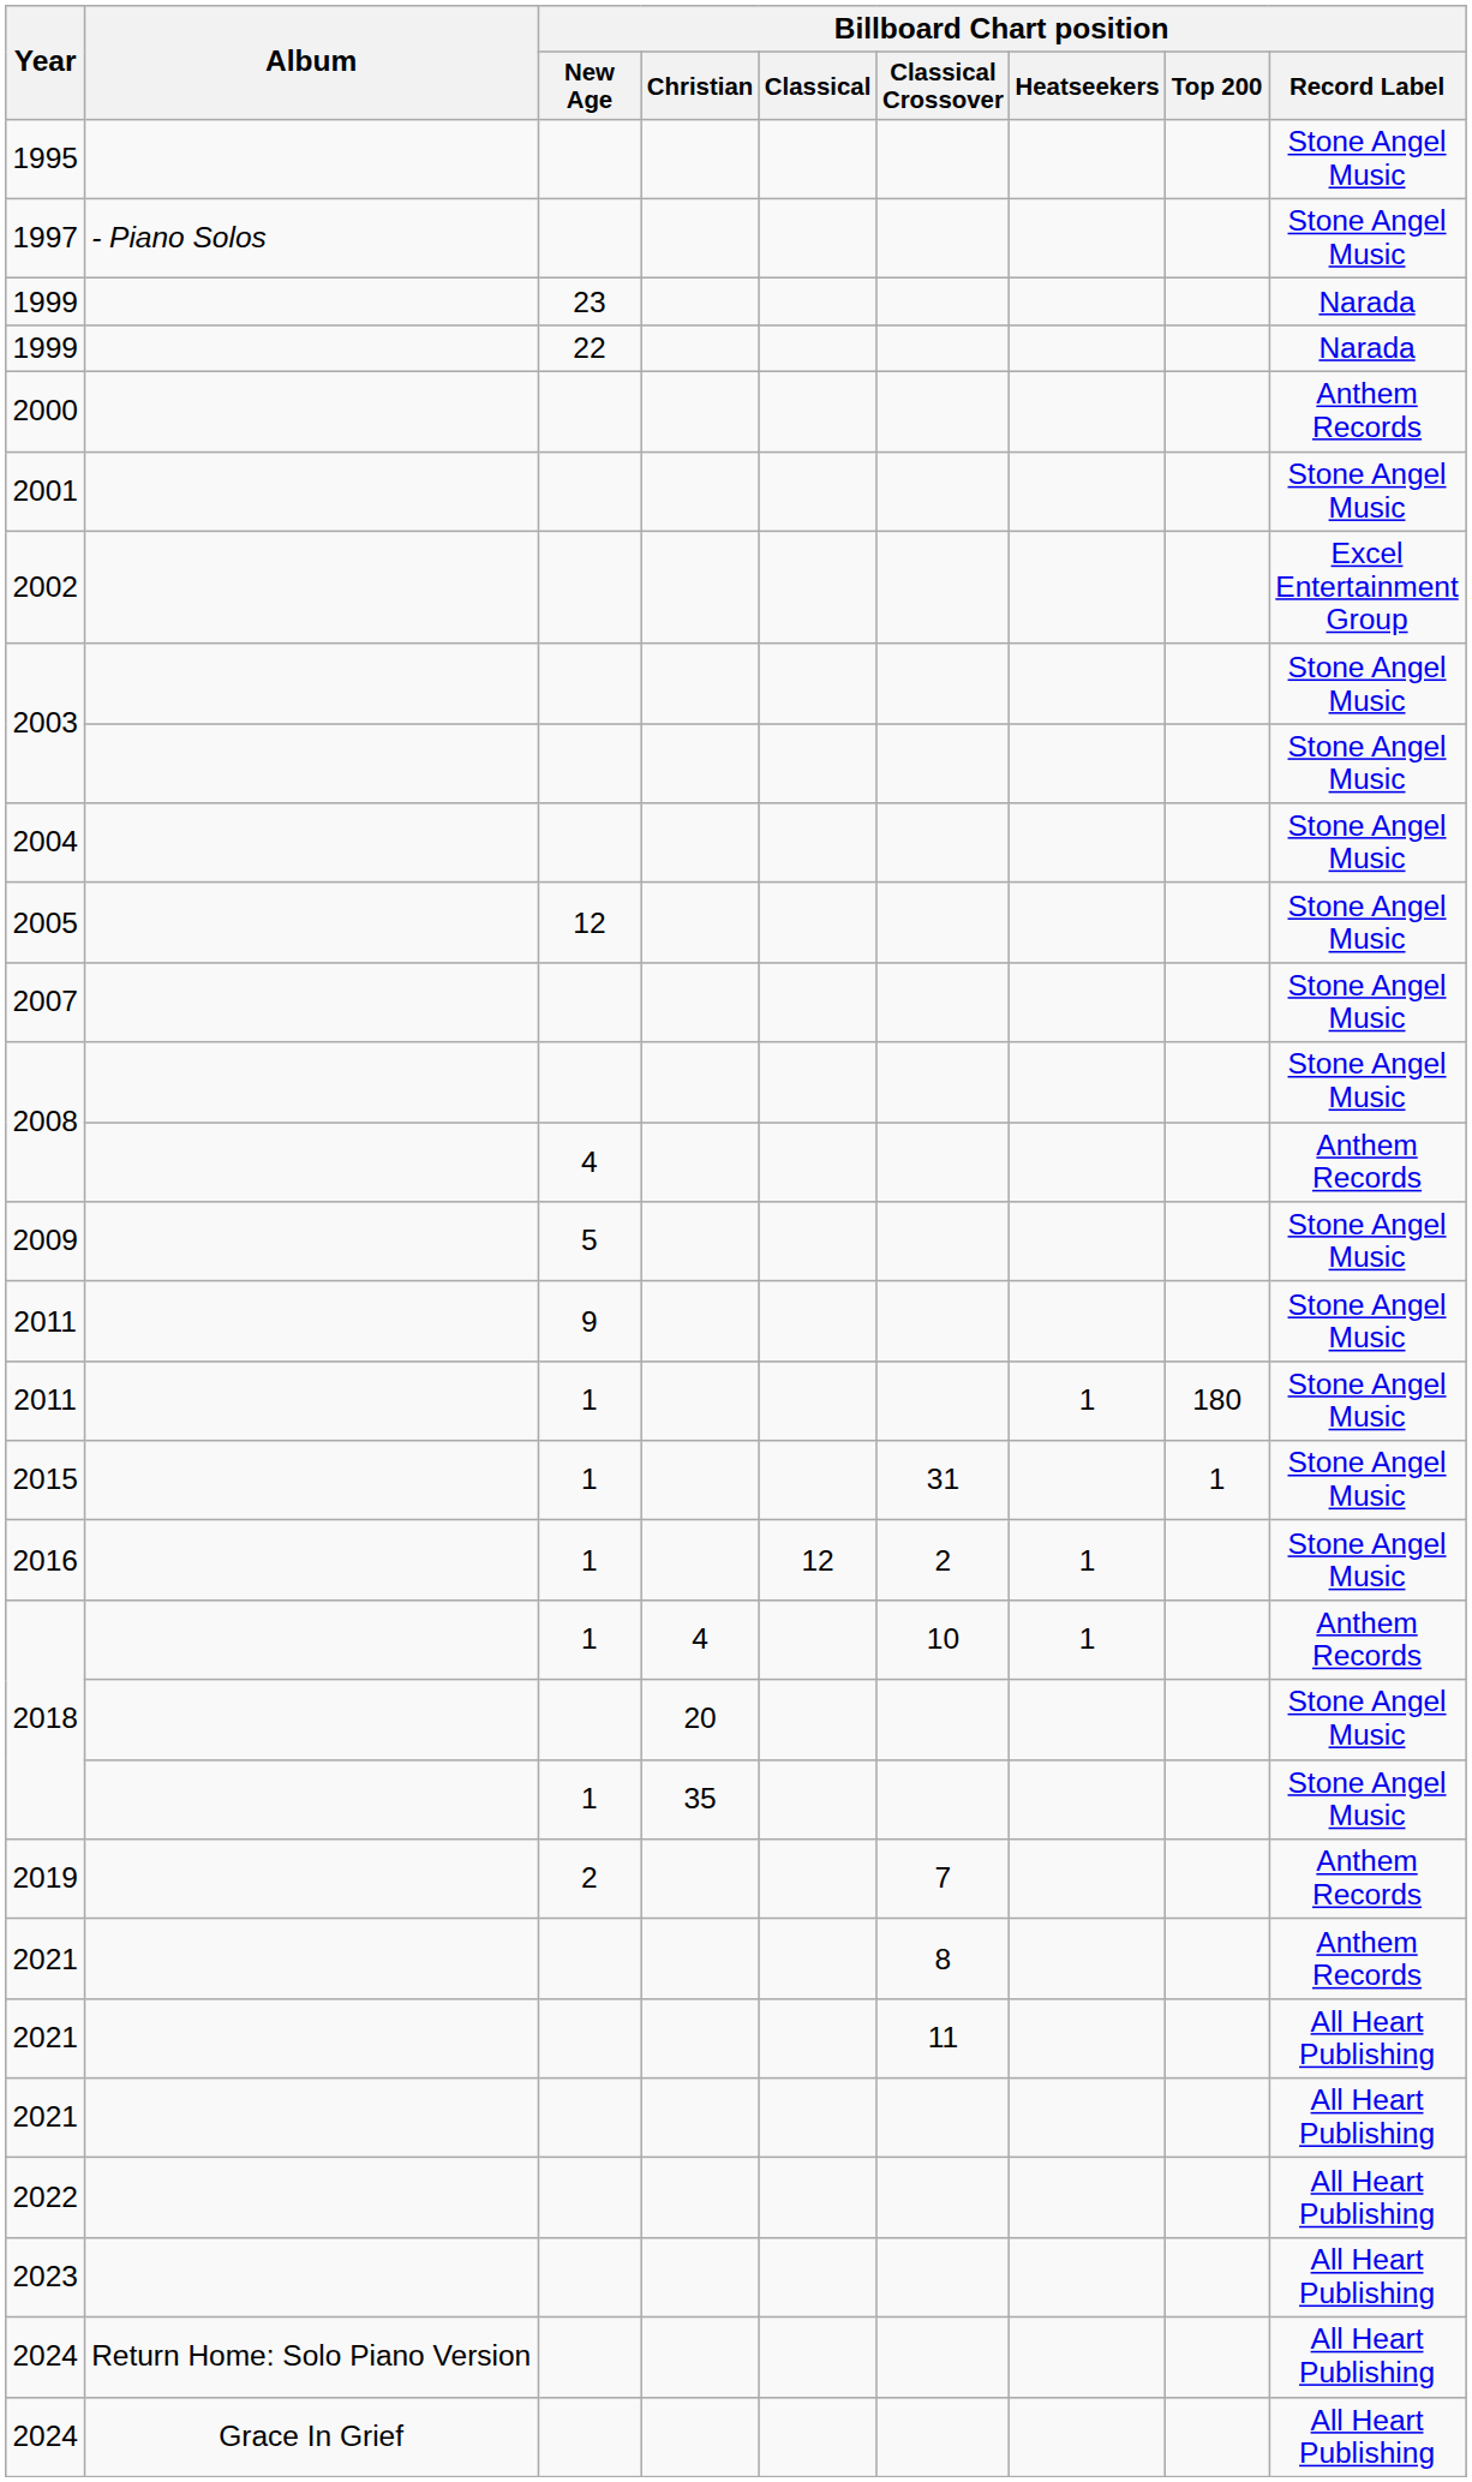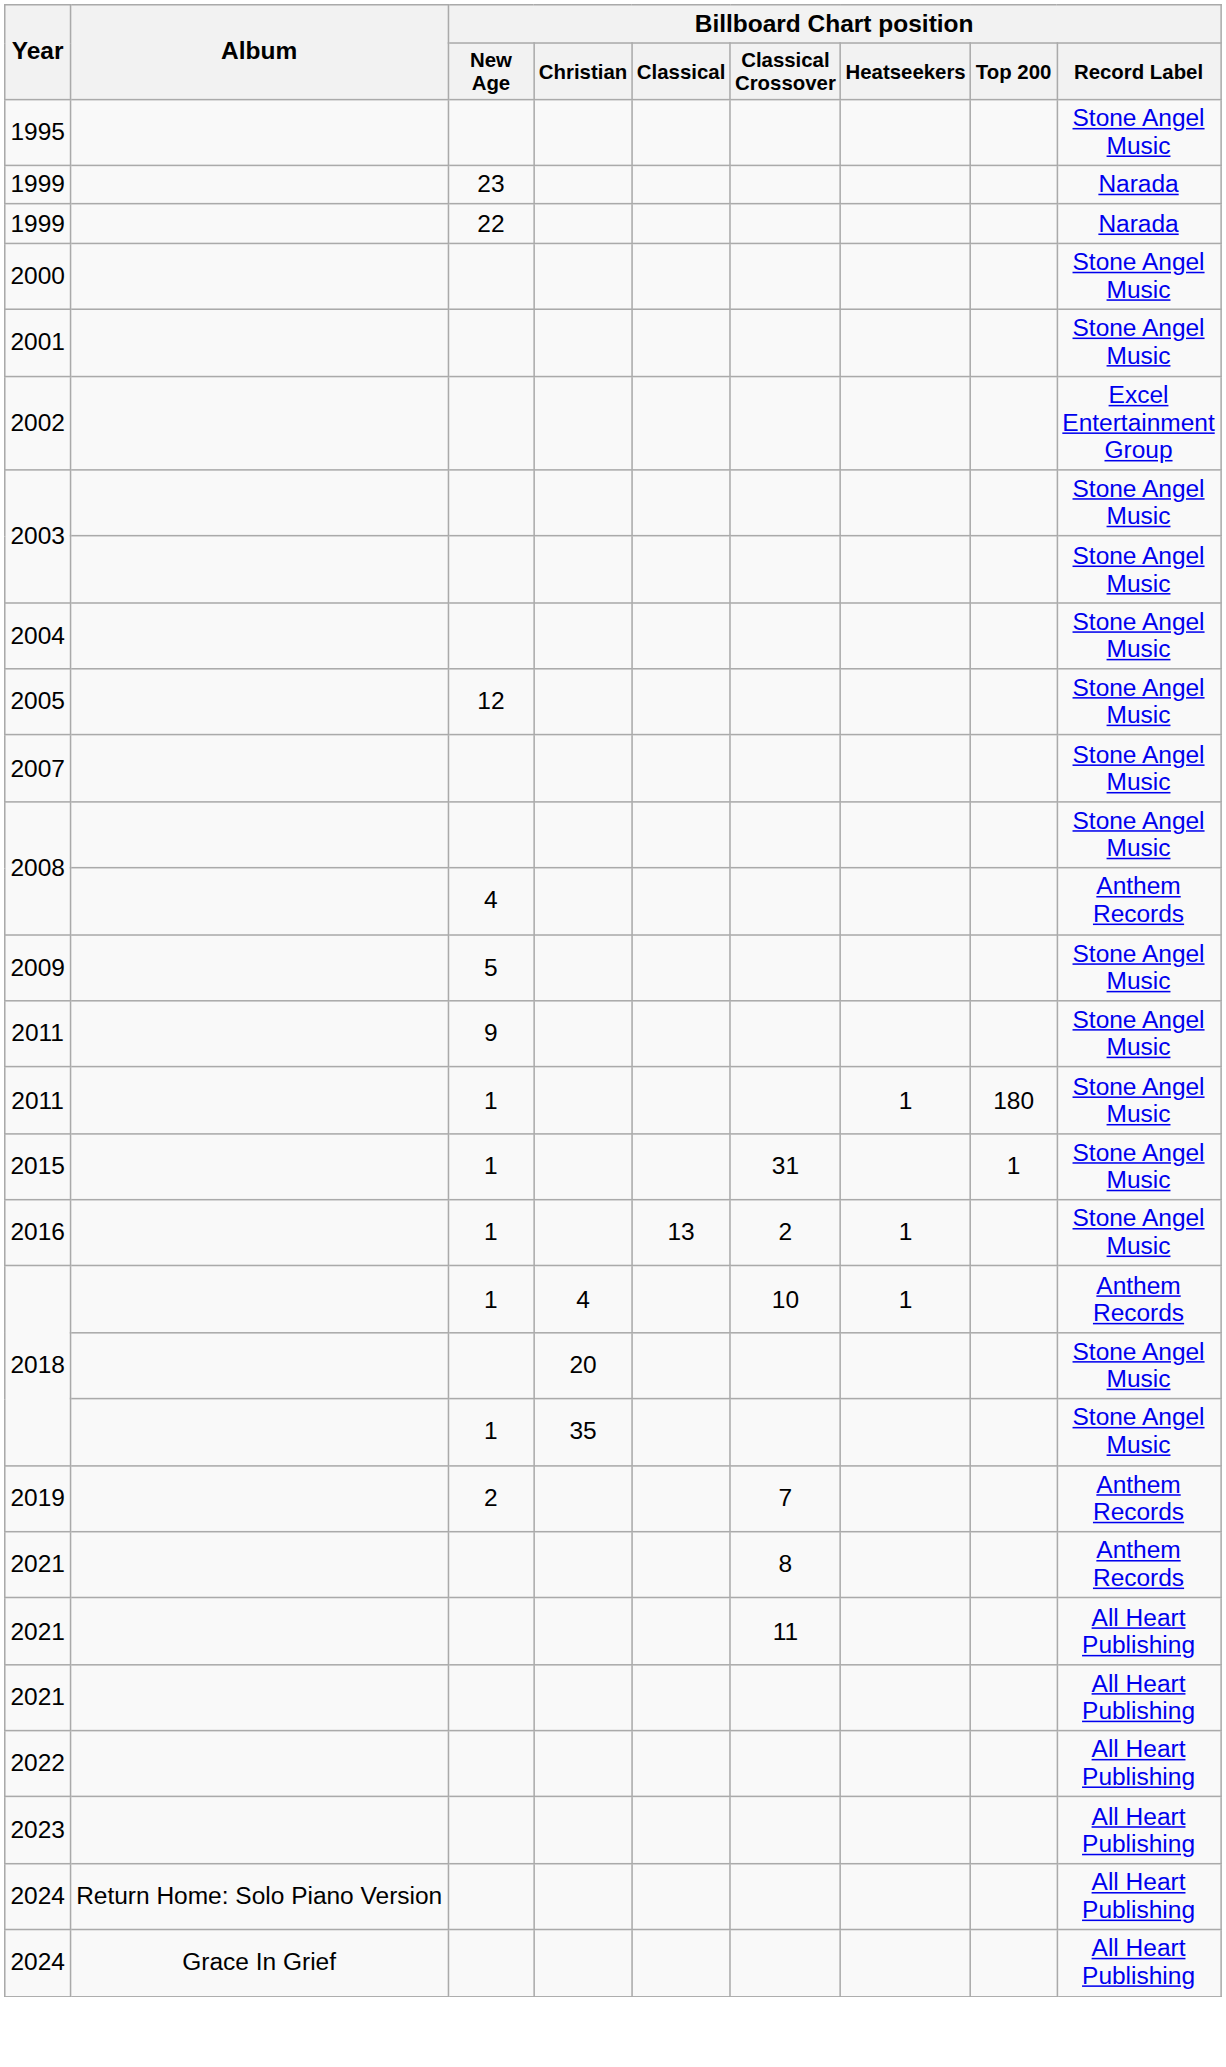 <table class="wikitable" style="text-align:center;">
 <tr>
 <th rowspan="2">Year</th>
 <th rowspan="2"><strong>Album</strong></th>
 <th colspan="7">Billboard Chart position</th>
 </tr>
 <tr style="font-size:smaller;">
 <th style="width:50px;">New Age</th>
 <th style="width:50px;">Christian</th>
 <th style="width:50px;">Classical</th>
 <th style="width:50px;">Classical Crossover</th>
 <th style="width:50px;">Heatseekers</th>
 <th style="width:50px;">Top 200</th>
 <th style="width:50px;">Record Label</th>
 </tr>
 <tr>
 <td>1995</td>
 <td style="text-align:left;"><em></em></td>
-<td></td>
-<td></td>
-<td></td>
-<td></td>
-<td></td>
-<td></td>
-<td><a href='#'>Stone Angel Music</a></td>
-</tr>
-<tr>
-<td>1997</td>
-<td style="text-align:left;"><em> - Piano Solos</em></td>
 <td></td>
 <td></td>
 <td></td>
 <td></td>
 <td></td>
 <td></td>
 <td><a href='#'>Stone Angel Music</a></td>
 </tr>
 <tr>
 <td>1999</td>
 <td style="text-align:left;"><em></em></td>
 <td>23</td>
 <td></td>
 <td></td>
 <td></td>
 <td></td>
 <td></td>
 <td><a href='#'>Narada</a></td>
 </tr>
 <tr>
 <td style="text-align:left;">1999</td>
 <td style="text-align:left;"><em></em></td>
 <td>22</td>
 <td></td>
 <td></td>
 <td></td>
 <td></td>
 <td></td>
 <td><a href='#'>Narada</a></td>
 </tr>
 <tr>
 <td>2000</td>
 <td style="text-align:left;"><em></em></td>
 <td></td>
 <td></td>
 <td></td>
 <td></td>
 <td></td>
 <td></td>
-<td><a href='#'>Anthem Records</a></td>
+<td><a href='#'>Stone Angel Music</a></td>
 </tr>
 <tr>
 <td>2001</td>
 <td style="text-align:left;"><em></em></td>
 <td></td>
 <td></td>
 <td></td>
 <td></td>
 <td></td>
 <td></td>
 <td><a href='#'>Stone Angel Music</a></td>
 </tr>
 <tr>
 <td>2002</td>
 <td style="text-align:left;"><em></em></td>
 <td></td>
 <td></td>
 <td></td>
 <td></td>
 <td></td>
 <td></td>
 <td><a href='#'>Excel Entertainment Group</a></td>
 </tr>
 <tr>
 <td rowspan="2">2003</td>
 <td style="text-align:left;"><em></em></td>
 <td></td>
 <td></td>
 <td></td>
 <td></td>
 <td></td>
 <td></td>
 <td><a href='#'>Stone Angel Music</a></td>
 </tr>
 <tr>
 <td style="text-align:left;"><em></em></td>
 <td></td>
 <td></td>
 <td></td>
 <td></td>
 <td></td>
 <td></td>
 <td><a href='#'>Stone Angel Music</a></td>
 </tr>
 <tr>
 <td>2004</td>
 <td style="text-align:left;"><em></em></td>
 <td></td>
 <td></td>
 <td></td>
 <td></td>
 <td></td>
 <td></td>
 <td><a href='#'>Stone Angel Music</a></td>
 </tr>
 <tr>
 <td>2005</td>
 <td style="text-align:left;"><em></em></td>
 <td>12</td>
 <td></td>
 <td></td>
 <td></td>
 <td></td>
 <td></td>
 <td><a href='#'>Stone Angel Music</a></td>
 </tr>
 <tr>
 <td>2007</td>
 <td style="text-align:left;"><em></em></td>
 <td></td>
 <td></td>
 <td></td>
 <td></td>
 <td></td>
 <td></td>
 <td><a href='#'>Stone Angel Music</a></td>
 </tr>
 <tr>
 <td rowspan="2">2008</td>
 <td style="text-align:left;"><em></em></td>
 <td></td>
 <td></td>
 <td></td>
 <td></td>
 <td></td>
 <td></td>
 <td><a href='#'>Stone Angel Music</a></td>
 </tr>
 <tr>
 <td style="text-align:left;"><em></em></td>
 <td>4</td>
 <td></td>
 <td></td>
 <td></td>
 <td></td>
 <td></td>
 <td><a href='#'>Anthem Records</a></td>
 </tr>
 <tr>
 <td>2009</td>
 <td style="text-align:left;"><em></em></td>
 <td>5</td>
 <td></td>
 <td></td>
 <td></td>
 <td></td>
 <td></td>
 <td><a href='#'>Stone Angel Music</a></td>
 </tr>
 <tr>
 <td>2011</td>
 <td style="text-align:left;"><em></em></td>
 <td>9</td>
 <td></td>
 <td></td>
 <td></td>
 <td></td>
 <td></td>
 <td><a href='#'>Stone Angel Music</a></td>
 </tr>
 <tr>
 <td>2011</td>
 <td style="text-align:left;"><em></em></td>
 <td>1</td>
 <td></td>
 <td></td>
 <td></td>
 <td>1</td>
 <td>180</td>
 <td><a href='#'>Stone Angel Music</a></td>
 </tr>
 <tr>
 <td>2015</td>
 <td style="text-align:left;"><em></em></td>
 <td>1</td>
 <td></td>
 <td></td>
 <td>31</td>
 <td></td>
 <td>1</td>
 <td><a href='#'>Stone Angel Music</a></td>
 </tr>
 <tr>
 <td>2016</td>
 <td style="text-align:left;"><em></em></td>
 <td>1</td>
 <td></td>
-<td>12</td>
+<td>13</td>
 <td>2</td>
 <td>1</td>
 <td></td>
 <td><a href='#'>Stone Angel Music</a></td>
 </tr>
 <tr>
 <td rowspan="3">2018</td>
 <td style="text-align:left;"><em></em></td>
 <td>1</td>
 <td>4</td>
 <td></td>
 <td>10</td>
 <td>1</td>
 <td></td>
 <td><a href='#'>Anthem Records</a></td>
 </tr>
 <tr>
 <td style="text-align:left;"><em></em></td>
 <td></td>
 <td>20</td>
 <td></td>
 <td></td>
 <td></td>
 <td></td>
 <td><a href='#'>Stone Angel Music</a></td>
 </tr>
 <tr>
 <td style="text-align:left;"><em></em></td>
 <td>1</td>
 <td>35</td>
 <td></td>
 <td></td>
 <td></td>
 <td></td>
 <td><a href='#'>Stone Angel Music</a></td>
 </tr>
 <tr>
 <td>2019</td>
 <td style="text-align:left;"><em></em></td>
 <td>2</td>
 <td></td>
 <td></td>
 <td>7</td>
 <td></td>
 <td></td>
 <td><a href='#'>Anthem Records</a></td>
 </tr>
 <tr>
 <td>2021</td>
 <td style="text-align:left;"><em></em></td>
 <td></td>
 <td></td>
 <td></td>
 <td>8</td>
 <td></td>
 <td></td>
 <td><a href='#'>Anthem Records</a></td>
 </tr>
 <tr>
 <td>2021</td>
 <td style="text-align:left;"><em></em></td>
 <td></td>
 <td></td>
 <td></td>
 <td>11</td>
 <td></td>
 <td></td>
 <td><a href='#'>All Heart Publishing</a></td>
 </tr>
 <tr>
 <td>2021</td>
 <td style="text-align:left;"><em></em></td>
 <td></td>
 <td></td>
 <td></td>
 <td></td>
 <td></td>
 <td></td>
 <td><a href='#'>All Heart Publishing</a></td>
 </tr>
 <tr>
 <td>2022</td>
 <td style="text-align:left;"><em></em></td>
 <td></td>
 <td></td>
 <td></td>
 <td></td>
 <td></td>
 <td></td>
 <td><a href='#'>All Heart Publishing</a></td>
 </tr>
 <tr>
 <td>2023</td>
 <td style="text-align:left;"><em></em></td>
 <td></td>
 <td></td>
 <td></td>
 <td></td>
 <td></td>
 <td></td>
 <td><a href='#'>All Heart Publishing</a></td>
 </tr>
 <tr>
 <td>2024</td>
 <td>Return Home: Solo Piano Version</td>
 <td></td>
 <td></td>
 <td></td>
 <td></td>
 <td></td>
 <td></td>
 <td><a href='#'>All Heart Publishing</a></td>
 </tr>
 <tr>
 <td>2024</td>
 <td>Grace In Grief</td>
 <td></td>
 <td></td>
 <td></td>
 <td></td>
 <td></td>
 <td></td>
 <td><a href='#'>All Heart Publishing</a></td>
 </tr>
 </table>
